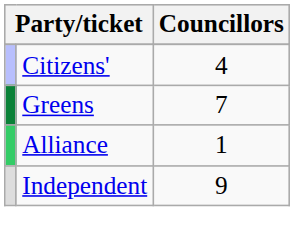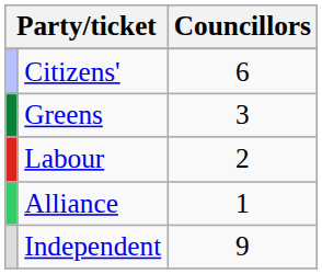 <table class="wikitable">
 <tr>
 <th colspan=2>Party/ticket</th>
 <th>Councillors</th>
 </tr>
 <tr>
 </tr>
 <tr>
 <td style="background:#B8BFFE"></td>
 <td><a href='#'>Citizens'</a></td>
-<td style="text-align: center;">4</td>
+<td style="text-align: center;">6</td>
 </tr>
 <tr>
 <td style="background:#098137"></td>
 <td><a href='#'>Greens</a></td>
-<td style="text-align: center;">7</td>
+<td style="text-align: center;">3</td>
+</tr>
+<tr>
+<td style="background:#DC241f"></td>
+<td><a href='#'>Labour</a></td>
+<td style="text-align: center;">2</td>
 </tr>
 <tr>
 <td style="background:#33CC66"></td>
 <td><a href='#'>Alliance</a></td>
 <td style="text-align: center;">1</td>
 </tr>
 <tr>
 <td style="background:#DDDDDD"></td>
 <td><a href='#'>Independent</a></td>
 <td style="text-align: center;">9</td>
 </tr>
 </table>
